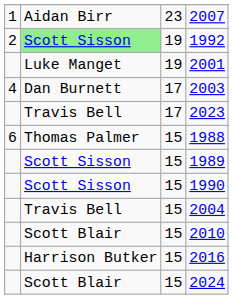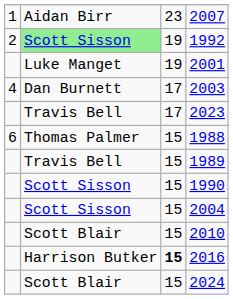 <table class="wikitable">
 <tr>
 </tr>
 <tr>
 <td>1</td>
 <td>Aidan Birr</td>
 <td>23</td>
 <td><a href='#'>2007</a></td>
 </tr>
 <tr>
 <td>2</td>
 <td style="background: lightgreen;"><a href='#'>Scott Sisson</a></td>
 <td>19</td>
 <td><a href='#'>1992</a></td>
 </tr>
 <tr>
 <td></td>
 <td>Luke Manget</td>
 <td>19</td>
 <td><a href='#'>2001</a></td>
 </tr>
 <tr>
 <td>4</td>
 <td>Dan Burnett</td>
 <td>17</td>
 <td><a href='#'>2003</a></td>
 </tr>
 <tr>
 <td></td>
 <td>Travis Bell</td>
 <td>17</td>
 <td><a href='#'>2023</a></td>
 </tr>
 <tr>
 <td>6</td>
 <td>Thomas Palmer</td>
 <td>15</td>
 <td><a href='#'>1988</a></td>
 </tr>
 <tr>
 <td></td>
-<td><a href='#'>Scott Sisson</a></td>
+<td>Travis Bell</td>
 <td>15</td>
 <td><a href='#'>1989</a></td>
 </tr>
 <tr>
 <td></td>
 <td><a href='#'>Scott Sisson</a></td>
 <td>15</td>
 <td><a href='#'>1990</a></td>
 </tr>
 <tr>
 <td></td>
-<td>Travis Bell</td>
+<td><a href='#'>Scott Sisson</a></td>
 <td>15</td>
 <td><a href='#'>2004</a></td>
 </tr>
 <tr>
 <td></td>
 <td>Scott Blair</td>
 <td>15</td>
 <td><a href='#'>2010</a></td>
 </tr>
 <tr>
 <td></td>
 <td>Harrison Butker</td>
-<td>15</td>
+<td><strong>15</strong></td>
 <td><a href='#'>2016</a></td>
 </tr>
 <tr>
 <td></td>
 <td>Scott Blair</td>
 <td>15</td>
 <td><a href='#'>2024</a></td>
 </tr>
 </table>
